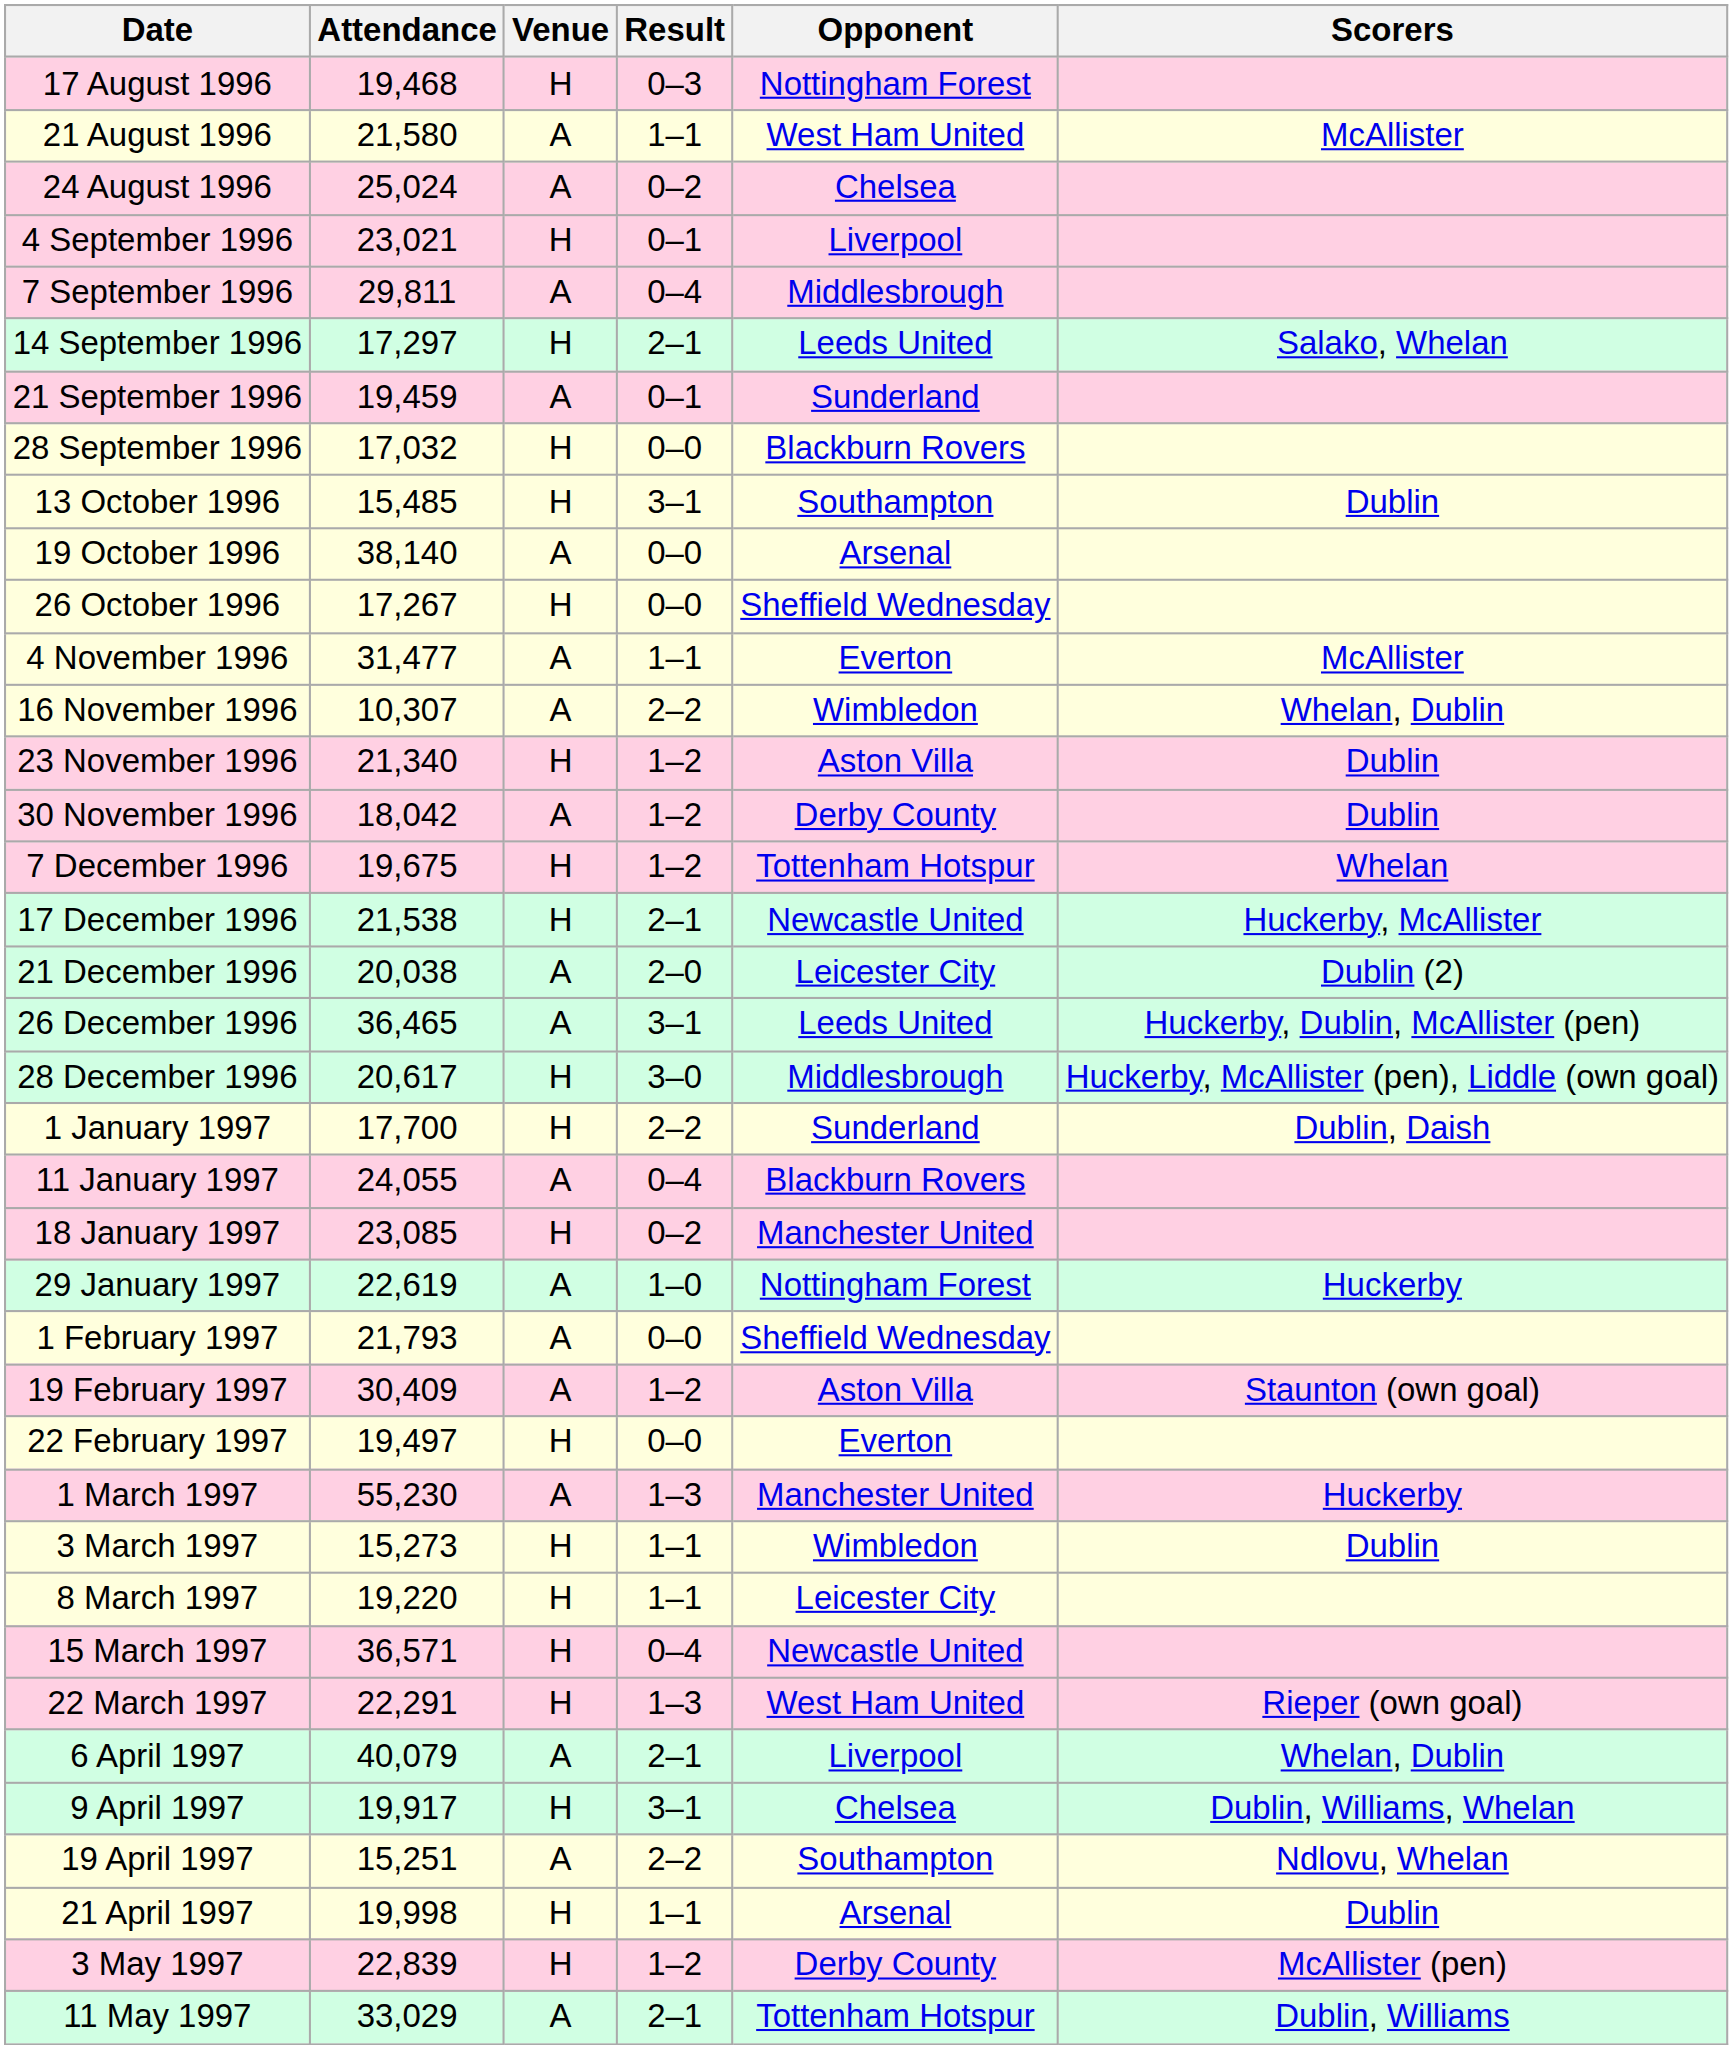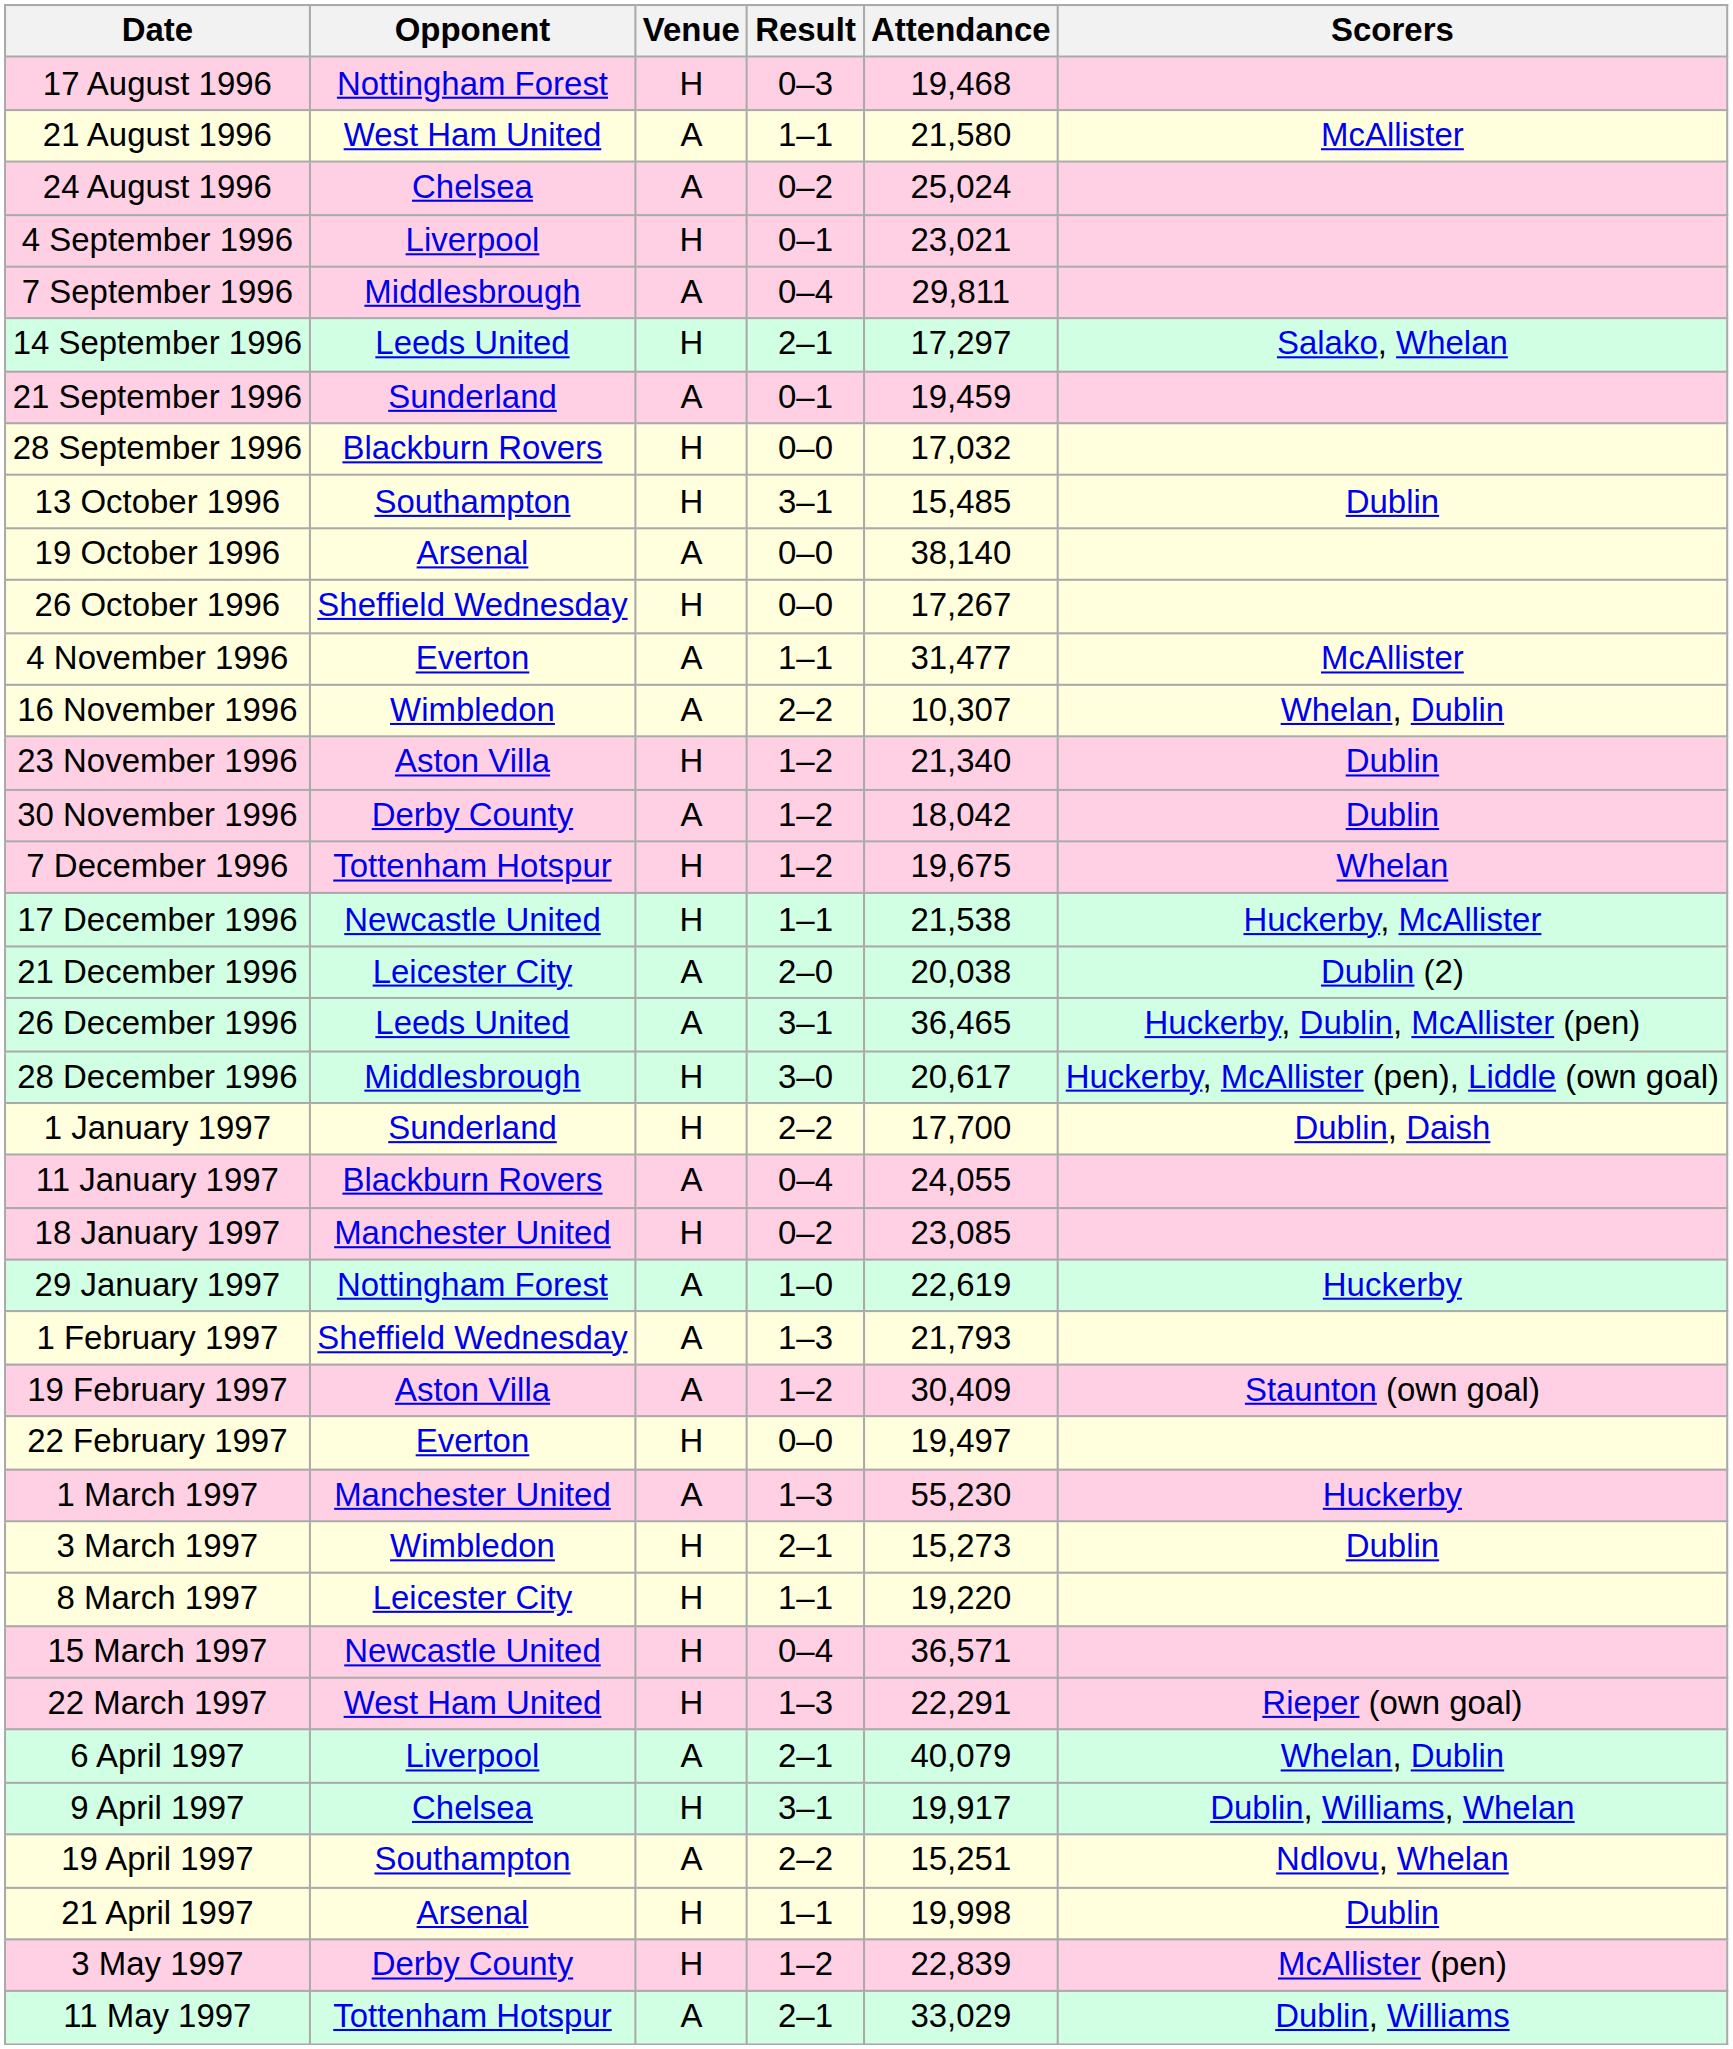 <table class="wikitable sortable" style="font-size:100%; text-align:center">
 <tr>
 <th>Date</th>
-<th>Attendance</th>
+<th>Opponent</th>
 <th>Venue</th>
 <th>Result</th>
-<th>Opponent</th>
+<th>Attendance</th>
 <th>Scorers</th>
 </tr>
 <tr style="background-color: #ffd0e3;">
 <td>17 August 1996</td>
-<td>19,468</td>
+<td><a href='#'>Nottingham Forest</a></td>
 <td>H</td>
 <td>0–3</td>
-<td><a href='#'>Nottingham Forest</a></td>
+<td>19,468</td>
 <td></td>
 </tr>
 <tr style="background-color: #ffffdd;">
 <td>21 August 1996</td>
-<td>21,580</td>
+<td><a href='#'>West Ham United</a></td>
 <td>A</td>
 <td>1–1</td>
-<td><a href='#'>West Ham United</a></td>
+<td>21,580</td>
 <td><a href='#'>McAllister</a></td>
 </tr>
 <tr style="background-color: #ffd0e3;">
 <td>24 August 1996</td>
-<td>25,024</td>
+<td><a href='#'>Chelsea</a></td>
 <td>A</td>
 <td>0–2</td>
-<td><a href='#'>Chelsea</a></td>
+<td>25,024</td>
 <td></td>
 </tr>
 <tr style="background-color: #ffd0e3;">
 <td>4 September 1996</td>
-<td>23,021</td>
+<td><a href='#'>Liverpool</a></td>
 <td>H</td>
 <td>0–1</td>
-<td><a href='#'>Liverpool</a></td>
+<td>23,021</td>
 <td></td>
 </tr>
 <tr style="background-color: #ffd0e3;">
 <td>7 September 1996</td>
-<td>29,811</td>
+<td><a href='#'>Middlesbrough</a></td>
 <td>A</td>
 <td>0–4</td>
-<td><a href='#'>Middlesbrough</a></td>
+<td>29,811</td>
 <td></td>
 </tr>
 <tr style="background-color: #d0ffe3;">
 <td>14 September 1996</td>
-<td>17,297</td>
+<td><a href='#'>Leeds United</a></td>
 <td>H</td>
 <td>2–1</td>
-<td><a href='#'>Leeds United</a></td>
+<td>17,297</td>
 <td><a href='#'>Salako</a>, <a href='#'>Whelan</a></td>
 </tr>
 <tr style="background-color: #ffd0e3;">
 <td>21 September 1996</td>
-<td>19,459</td>
+<td><a href='#'>Sunderland</a></td>
 <td>A</td>
 <td>0–1</td>
-<td><a href='#'>Sunderland</a></td>
+<td>19,459</td>
 <td></td>
 </tr>
 <tr style="background-color: #ffffdd;">
 <td>28 September 1996</td>
-<td>17,032</td>
+<td><a href='#'>Blackburn Rovers</a></td>
 <td>H</td>
 <td>0–0</td>
-<td><a href='#'>Blackburn Rovers</a></td>
+<td>17,032</td>
 <td></td>
 </tr>
 <tr style="background-color: #ffffdd;">
 <td>13 October 1996</td>
-<td>15,485</td>
+<td><a href='#'>Southampton</a></td>
 <td>H</td>
 <td>3–1</td>
-<td><a href='#'>Southampton</a></td>
+<td>15,485</td>
 <td><a href='#'>Dublin</a></td>
 </tr>
 <tr style="background-color: #ffffdd;">
 <td>19 October 1996</td>
-<td>38,140</td>
+<td><a href='#'>Arsenal</a></td>
 <td>A</td>
 <td>0–0</td>
-<td><a href='#'>Arsenal</a></td>
+<td>38,140</td>
 <td></td>
 </tr>
 <tr style="background-color: #ffffdd;">
 <td>26 October 1996</td>
-<td>17,267</td>
+<td><a href='#'>Sheffield Wednesday</a></td>
 <td>H</td>
 <td>0–0</td>
-<td><a href='#'>Sheffield Wednesday</a></td>
+<td>17,267</td>
 <td></td>
 </tr>
 <tr style="background-color: #ffffdd;">
 <td>4 November 1996</td>
-<td>31,477</td>
+<td><a href='#'>Everton</a></td>
 <td>A</td>
 <td>1–1</td>
-<td><a href='#'>Everton</a></td>
+<td>31,477</td>
 <td><a href='#'>McAllister</a></td>
 </tr>
 <tr style="background-color: #ffffdd;">
 <td>16 November 1996</td>
-<td>10,307</td>
+<td><a href='#'>Wimbledon</a></td>
 <td>A</td>
 <td>2–2</td>
-<td><a href='#'>Wimbledon</a></td>
+<td>10,307</td>
 <td><a href='#'>Whelan</a>, <a href='#'>Dublin</a></td>
 </tr>
 <tr style="background-color: #ffd0e3;">
 <td>23 November 1996</td>
-<td>21,340</td>
+<td><a href='#'>Aston Villa</a></td>
 <td>H</td>
 <td>1–2</td>
-<td><a href='#'>Aston Villa</a></td>
+<td>21,340</td>
 <td><a href='#'>Dublin</a></td>
 </tr>
 <tr style="background-color: #ffd0e3;">
 <td>30 November 1996</td>
-<td>18,042</td>
+<td><a href='#'>Derby County</a></td>
 <td>A</td>
 <td>1–2</td>
-<td><a href='#'>Derby County</a></td>
+<td>18,042</td>
 <td><a href='#'>Dublin</a></td>
 </tr>
 <tr style="background-color: #ffd0e3;">
 <td>7 December 1996</td>
-<td>19,675</td>
+<td><a href='#'>Tottenham Hotspur</a></td>
 <td>H</td>
 <td>1–2</td>
-<td><a href='#'>Tottenham Hotspur</a></td>
+<td>19,675</td>
 <td><a href='#'>Whelan</a></td>
 </tr>
 <tr style="background-color: #d0ffe3;">
 <td>17 December 1996</td>
+<td><a href='#'>Newcastle United</a></td>
+<td>H</td>
+<td>1–1</td>
 <td>21,538</td>
-<td>H</td>
-<td>2–1</td>
-<td><a href='#'>Newcastle United</a></td>
 <td><a href='#'>Huckerby</a>, <a href='#'>McAllister</a></td>
 </tr>
 <tr style="background-color: #d0ffe3;">
 <td>21 December 1996</td>
-<td>20,038</td>
+<td><a href='#'>Leicester City</a></td>
 <td>A</td>
 <td>2–0</td>
-<td><a href='#'>Leicester City</a></td>
+<td>20,038</td>
 <td><a href='#'>Dublin</a> (2)</td>
 </tr>
 <tr style="background-color: #d0ffe3;">
 <td>26 December 1996</td>
-<td>36,465</td>
+<td><a href='#'>Leeds United</a></td>
 <td>A</td>
 <td>3–1</td>
-<td><a href='#'>Leeds United</a></td>
+<td>36,465</td>
 <td><a href='#'>Huckerby</a>, <a href='#'>Dublin</a>, <a href='#'>McAllister</a> (pen)</td>
 </tr>
 <tr style="background-color: #d0ffe3;">
 <td>28 December 1996</td>
-<td>20,617</td>
+<td><a href='#'>Middlesbrough</a></td>
 <td>H</td>
 <td>3–0</td>
-<td><a href='#'>Middlesbrough</a></td>
+<td>20,617</td>
 <td><a href='#'>Huckerby</a>, <a href='#'>McAllister</a> (pen), <a href='#'>Liddle</a> (own goal)</td>
 </tr>
 <tr style="background-color: #ffffdd;">
 <td>1 January 1997</td>
-<td>17,700</td>
+<td><a href='#'>Sunderland</a></td>
 <td>H</td>
 <td>2–2</td>
-<td><a href='#'>Sunderland</a></td>
+<td>17,700</td>
 <td><a href='#'>Dublin</a>, <a href='#'>Daish</a></td>
 </tr>
 <tr style="background-color: #ffd0e3;">
 <td>11 January 1997</td>
-<td>24,055</td>
+<td><a href='#'>Blackburn Rovers</a></td>
 <td>A</td>
 <td>0–4</td>
-<td><a href='#'>Blackburn Rovers</a></td>
+<td>24,055</td>
 <td></td>
 </tr>
 <tr style="background-color: #ffd0e3;">
 <td>18 January 1997</td>
-<td>23,085</td>
+<td><a href='#'>Manchester United</a></td>
 <td>H</td>
 <td>0–2</td>
-<td><a href='#'>Manchester United</a></td>
+<td>23,085</td>
 <td></td>
 </tr>
 <tr style="background-color: #d0ffe3;">
 <td>29 January 1997</td>
-<td>22,619</td>
+<td><a href='#'>Nottingham Forest</a></td>
 <td>A</td>
 <td>1–0</td>
-<td><a href='#'>Nottingham Forest</a></td>
+<td>22,619</td>
 <td><a href='#'>Huckerby</a></td>
 </tr>
 <tr style="background-color: #ffffdd;">
 <td>1 February 1997</td>
+<td><a href='#'>Sheffield Wednesday</a></td>
+<td>A</td>
+<td>1–3</td>
 <td>21,793</td>
-<td>A</td>
-<td>0–0</td>
-<td><a href='#'>Sheffield Wednesday</a></td>
 <td></td>
 </tr>
 <tr style="background-color: #ffd0e3;">
 <td>19 February 1997</td>
-<td>30,409</td>
+<td><a href='#'>Aston Villa</a></td>
 <td>A</td>
 <td>1–2</td>
-<td><a href='#'>Aston Villa</a></td>
+<td>30,409</td>
 <td><a href='#'>Staunton</a> (own goal)</td>
 </tr>
 <tr style="background-color: #ffffdd;">
 <td>22 February 1997</td>
-<td>19,497</td>
+<td><a href='#'>Everton</a></td>
 <td>H</td>
 <td>0–0</td>
-<td><a href='#'>Everton</a></td>
+<td>19,497</td>
 <td></td>
 </tr>
 <tr style="background-color: #ffd0e3;">
 <td>1 March 1997</td>
-<td>55,230</td>
+<td><a href='#'>Manchester United</a></td>
 <td>A</td>
 <td>1–3</td>
-<td><a href='#'>Manchester United</a></td>
+<td>55,230</td>
 <td><a href='#'>Huckerby</a></td>
 </tr>
 <tr style="background-color: #ffffdd;">
 <td>3 March 1997</td>
+<td><a href='#'>Wimbledon</a></td>
+<td>H</td>
+<td>2–1</td>
 <td>15,273</td>
-<td>H</td>
-<td>1–1</td>
-<td><a href='#'>Wimbledon</a></td>
 <td><a href='#'>Dublin</a></td>
 </tr>
 <tr style="background-color: #ffffdd;">
 <td>8 March 1997</td>
-<td>19,220</td>
+<td><a href='#'>Leicester City</a></td>
 <td>H</td>
 <td>1–1</td>
-<td><a href='#'>Leicester City</a></td>
+<td>19,220</td>
 <td></td>
 </tr>
 <tr style="background-color: #ffd0e3;">
 <td>15 March 1997</td>
-<td>36,571</td>
+<td><a href='#'>Newcastle United</a></td>
 <td>H</td>
 <td>0–4</td>
-<td><a href='#'>Newcastle United</a></td>
+<td>36,571</td>
 <td></td>
 </tr>
 <tr style="background-color: #ffd0e3;">
 <td>22 March 1997</td>
-<td>22,291</td>
+<td><a href='#'>West Ham United</a></td>
 <td>H</td>
 <td>1–3</td>
-<td><a href='#'>West Ham United</a></td>
+<td>22,291</td>
 <td><a href='#'>Rieper</a> (own goal)</td>
 </tr>
 <tr style="background-color: #d0ffe3;">
 <td>6 April 1997</td>
-<td>40,079</td>
+<td><a href='#'>Liverpool</a></td>
 <td>A</td>
 <td>2–1</td>
-<td><a href='#'>Liverpool</a></td>
+<td>40,079</td>
 <td><a href='#'>Whelan</a>, <a href='#'>Dublin</a></td>
 </tr>
 <tr style="background-color: #d0ffe3;">
 <td>9 April 1997</td>
-<td>19,917</td>
+<td><a href='#'>Chelsea</a></td>
 <td>H</td>
 <td>3–1</td>
-<td><a href='#'>Chelsea</a></td>
+<td>19,917</td>
 <td><a href='#'>Dublin</a>, <a href='#'>Williams</a>, <a href='#'>Whelan</a></td>
 </tr>
 <tr style="background-color: #ffffdd;">
 <td>19 April 1997</td>
-<td>15,251</td>
+<td><a href='#'>Southampton</a></td>
 <td>A</td>
 <td>2–2</td>
-<td><a href='#'>Southampton</a></td>
+<td>15,251</td>
 <td><a href='#'>Ndlovu</a>, <a href='#'>Whelan</a></td>
 </tr>
 <tr style="background-color: #ffffdd;">
 <td>21 April 1997</td>
-<td>19,998</td>
+<td><a href='#'>Arsenal</a></td>
 <td>H</td>
 <td>1–1</td>
-<td><a href='#'>Arsenal</a></td>
+<td>19,998</td>
 <td><a href='#'>Dublin</a></td>
 </tr>
 <tr style="background-color: #ffd0e3;">
 <td>3 May 1997</td>
-<td>22,839</td>
+<td><a href='#'>Derby County</a></td>
 <td>H</td>
 <td>1–2</td>
-<td><a href='#'>Derby County</a></td>
+<td>22,839</td>
 <td><a href='#'>McAllister</a> (pen)</td>
 </tr>
 <tr style="background-color: #d0ffe3;">
 <td>11 May 1997</td>
-<td>33,029</td>
+<td><a href='#'>Tottenham Hotspur</a></td>
 <td>A</td>
 <td>2–1</td>
-<td><a href='#'>Tottenham Hotspur</a></td>
+<td>33,029</td>
 <td><a href='#'>Dublin</a>, <a href='#'>Williams</a></td>
 </tr>
 </table>
